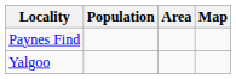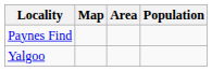 <table class="wikitable sortable">
 <tr>
 <th>Locality</th>
+<th>Map</th>
+<th data-sort-type=number>Area</th>
 <th data-sort-type=number>Population</th>
-<th data-sort-type=number>Area</th>
-<th>Map</th>
 </tr>
 <tr>
 <td><a href='#'>Paynes Find</a></td>
 <td></td>
 <td></td>
 <td></td>
 </tr>
 <tr>
 <td><a href='#'>Yalgoo</a></td>
 <td></td>
 <td></td>
 <td></td>
 </tr>
 </table>
